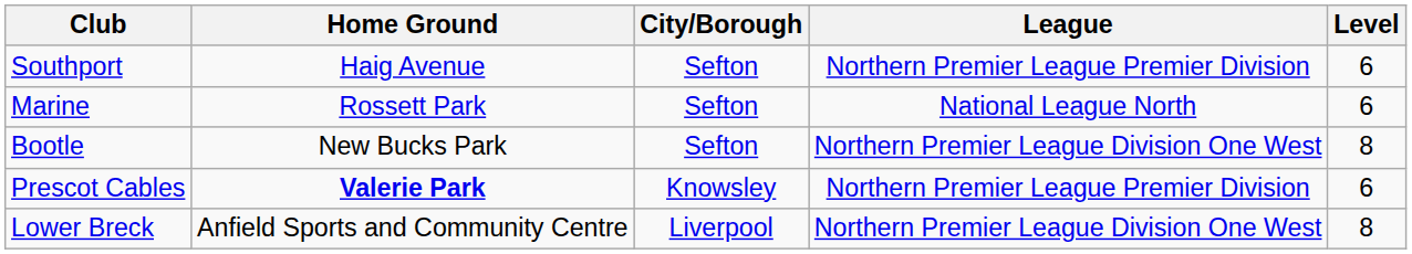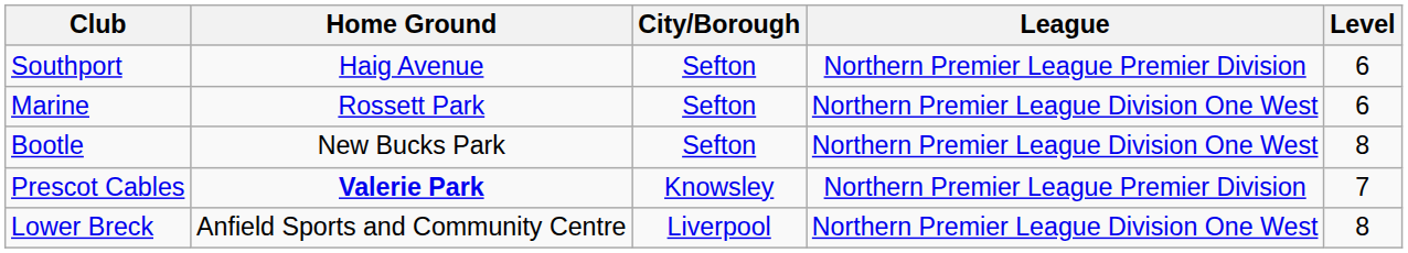 <table class="wikitable sortable" border="1" style="text-align:center;">
 <tr>
 <th>Club<br></th>
 <th>Home Ground</th>
 <th>City/Borough</th>
 <th>League</th>
 <th>Level</th>
 </tr>
 <tr>
 <td style="text-align:left;"><a href='#'>Southport</a></td>
 <td><a href='#'>Haig Avenue</a></td>
 <td><a href='#'>Sefton</a></td>
 <td><a href='#'>Northern Premier League Premier Division</a></td>
 <td>6</td>
 </tr>
 <tr>
 <td style="text-align:left;"><a href='#'>Marine</a></td>
 <td><a href='#'>Rossett Park</a></td>
 <td><a href='#'>Sefton</a></td>
-<td><a href='#'>National League North</a></td>
+<td><a href='#'>Northern Premier League Division One West</a></td>
 <td>6</td>
 </tr>
 <tr>
 <td style="text-align:left;"><a href='#'>Bootle</a></td>
 <td>New Bucks Park</td>
 <td><a href='#'>Sefton</a></td>
 <td><a href='#'>Northern Premier League Division One West</a></td>
 <td>8</td>
 </tr>
 <tr>
 <td style="text-align:left;"><a href='#'>Prescot Cables</a></td>
 <td><strong><a href='#'>Valerie Park</a></strong></td>
 <td><a href='#'>Knowsley</a></td>
 <td><a href='#'>Northern Premier League Premier Division</a></td>
-<td>6</td>
+<td>7</td>
 </tr>
 <tr>
 <td style="text-align:left;"><a href='#'>Lower Breck</a></td>
 <td>Anfield Sports and Community Centre</td>
 <td><a href='#'>Liverpool</a></td>
 <td><a href='#'>Northern Premier League Division One West</a></td>
 <td>8</td>
 </tr>
 </table>
